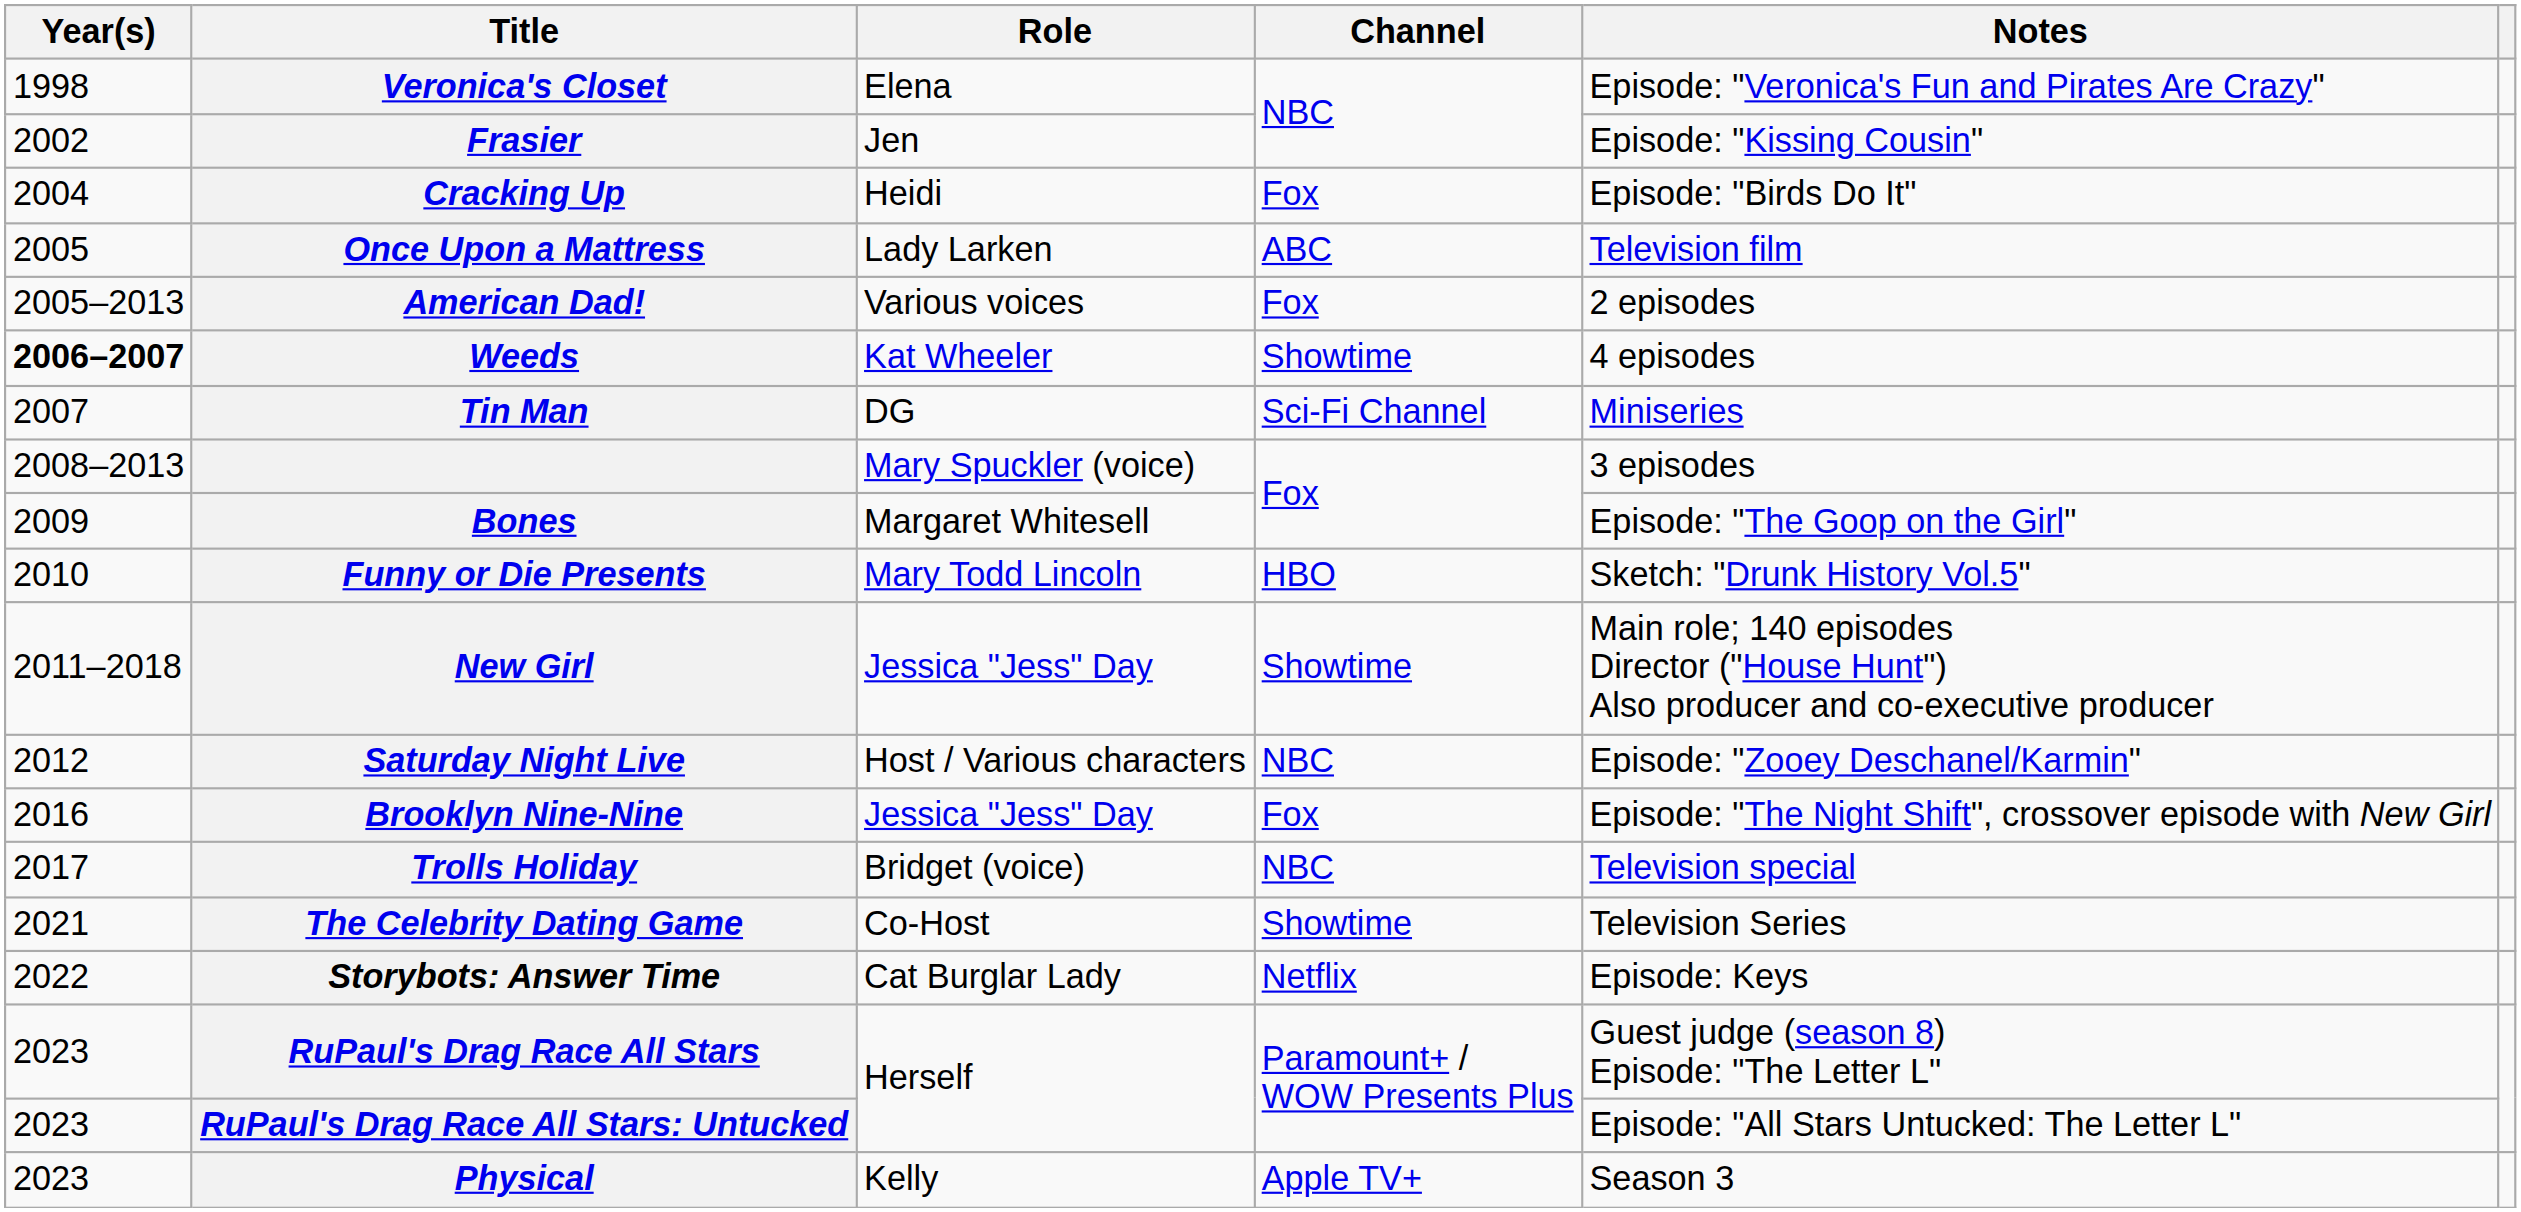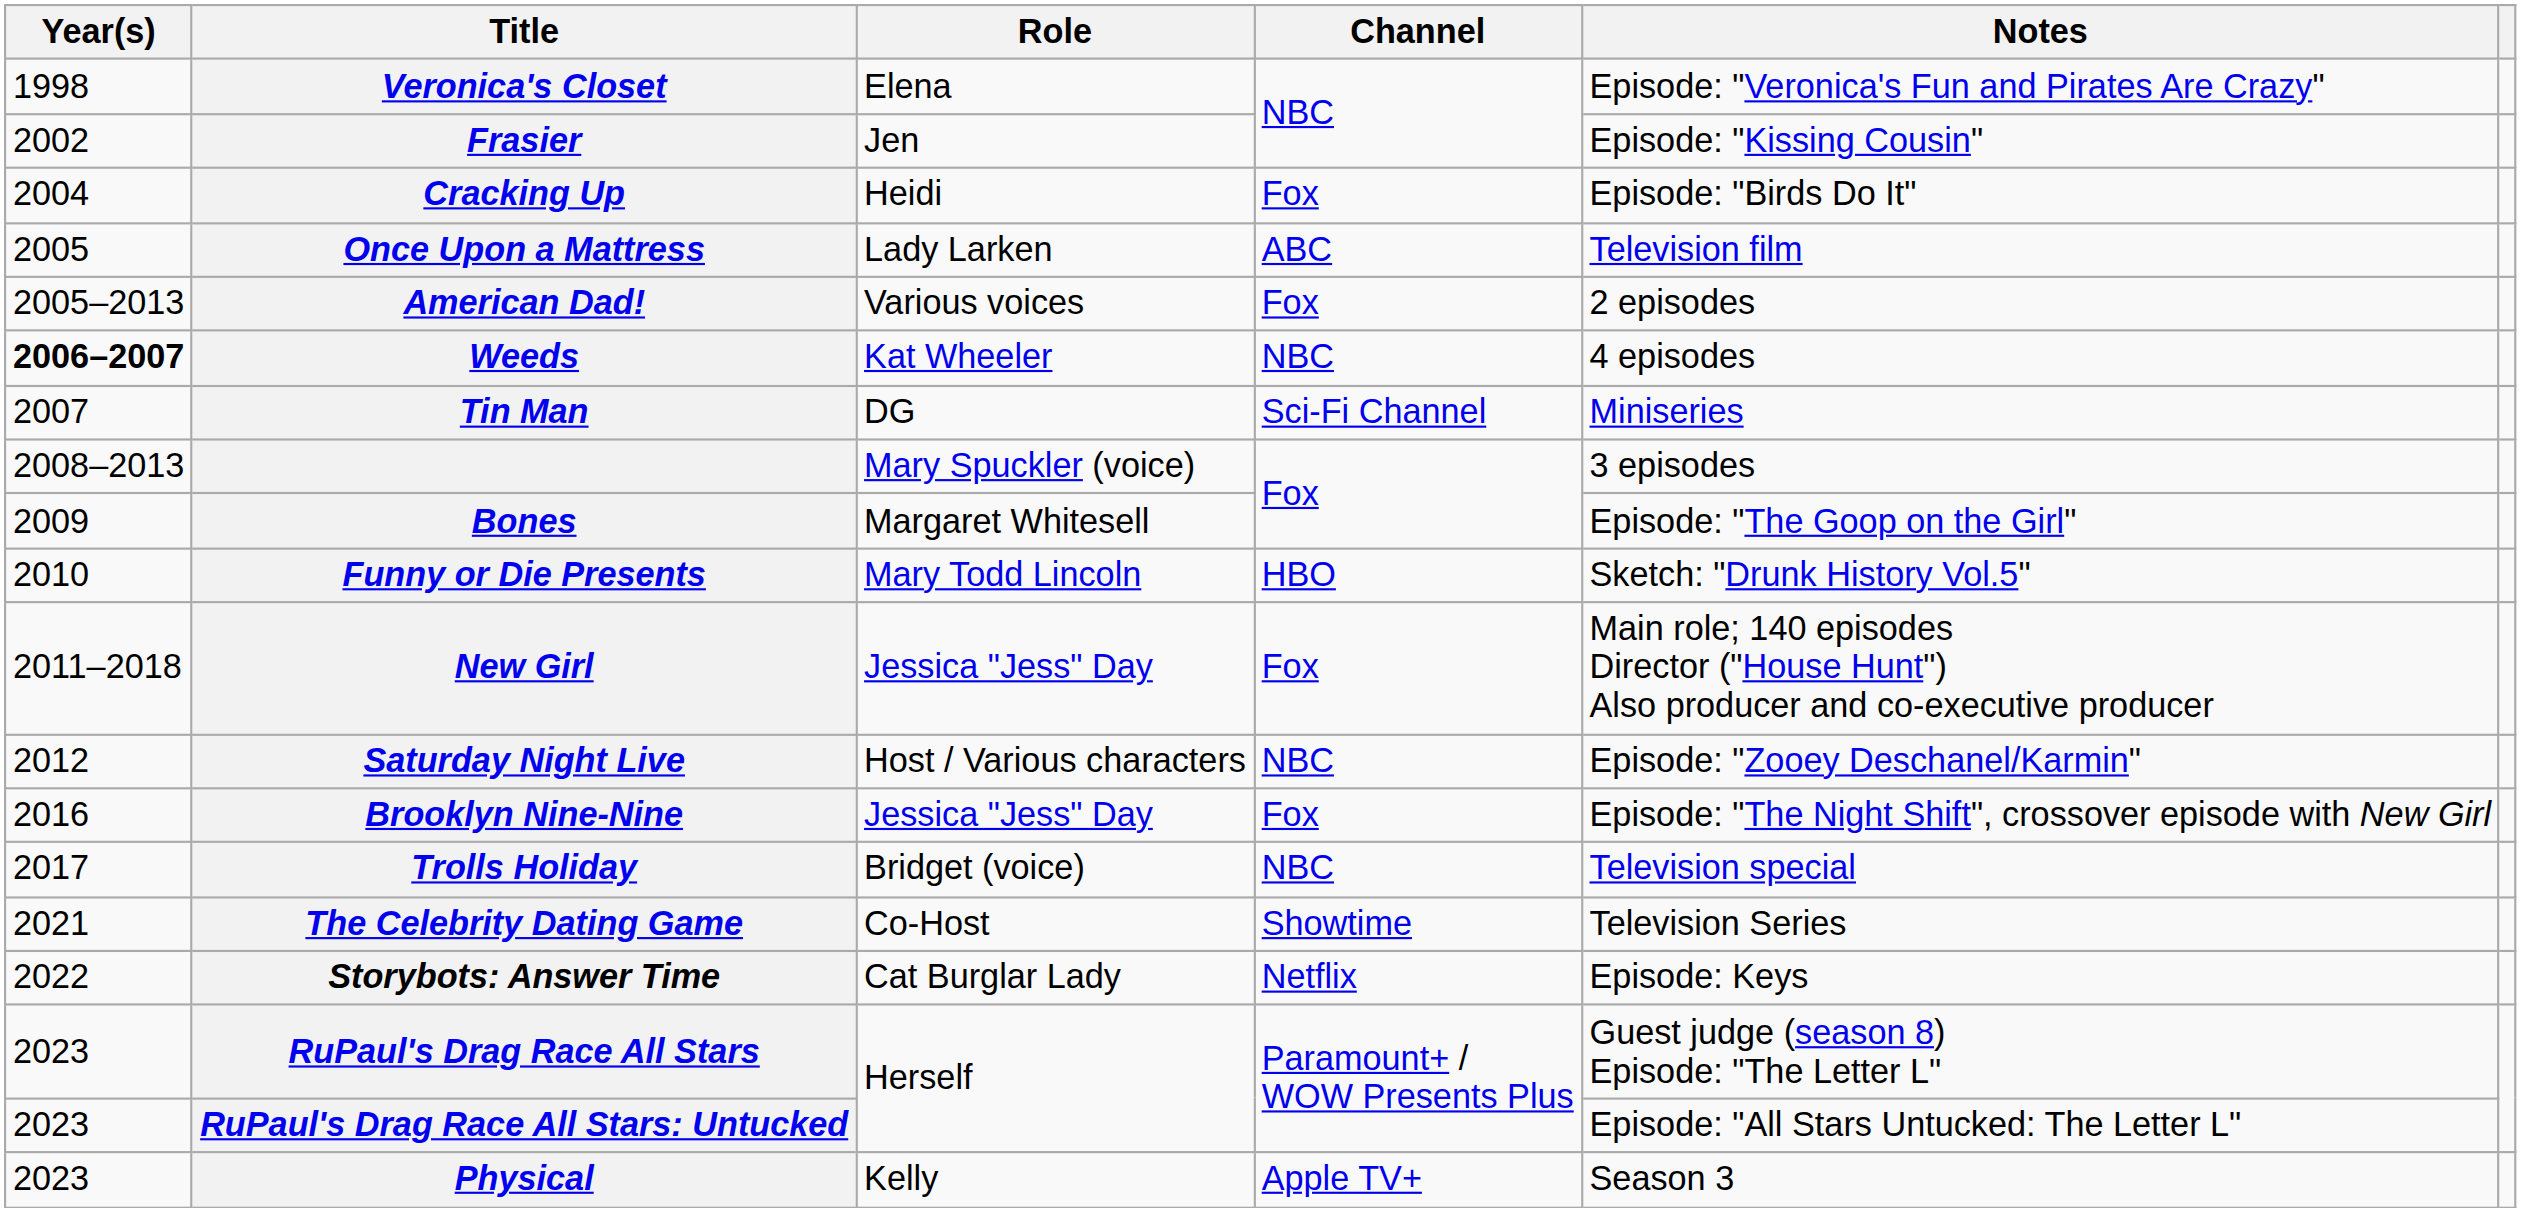 <table class="wikitable plainrowheaders sortable">
 <tr>
 <th scope="col">Year(s)</th>
 <th scope="col">Title</th>
 <th scope="col">Role</th>
 <th scope="col">Channel</th>
 <th scope="col" class="unsortable">Notes</th>
 <th scope="col" class="unsortable"></th>
 </tr>
 <tr>
 <td>1998</td>
 <th scope="row"><em><a href='#'>Veronica's Closet</a></em></th>
 <td>Elena</td>
 <td rowspan="2"><a href='#'>NBC</a></td>
 <td>Episode: "<a href='#'>Veronica's Fun and Pirates Are Crazy</a>"</td>
 <td style="text-align:center;"></td>
 </tr>
 <tr>
 <td>2002</td>
 <th scope="row"><em><a href='#'>Frasier</a></em></th>
 <td>Jen</td>
 <td>Episode: "<a href='#'>Kissing Cousin</a>"</td>
 <td style="text-align:center;"></td>
 </tr>
 <tr>
 <td>2004</td>
 <th scope="row"><em><a href='#'>Cracking Up</a></em></th>
 <td>Heidi</td>
 <td><a href='#'>Fox</a></td>
 <td>Episode: "Birds Do It"</td>
 <td style="text-align:center;"></td>
 </tr>
 <tr>
 <td>2005</td>
 <th scope="row"><em><a href='#'>Once Upon a Mattress</a></em></th>
 <td>Lady Larken</td>
 <td><a href='#'>ABC</a></td>
 <td><a href='#'>Television film</a></td>
 <td style="text-align:center;"></td>
 </tr>
 <tr>
 <td>2005–2013</td>
 <th scope="row"><em><a href='#'>American Dad!</a></em></th>
 <td>Various voices</td>
 <td><a href='#'>Fox</a></td>
 <td>2 episodes</td>
 <td style="text-align:center;"></td>
 </tr>
 <tr>
 <td><strong>2006–2007</strong></td>
 <th scope="row"><em><a href='#'>Weeds</a></em></th>
 <td><a href='#'>Kat Wheeler</a></td>
-<td><a href='#'>Showtime</a></td>
+<td><a href='#'>NBC</a></td>
 <td>4 episodes</td>
 <td style="text-align:center;"></td>
 </tr>
 <tr>
 <td>2007</td>
 <th scope="row"><em><a href='#'>Tin Man</a></em></th>
 <td>DG</td>
 <td><a href='#'>Sci-Fi Channel</a></td>
 <td><a href='#'>Miniseries</a></td>
 <td style="text-align:center;"></td>
 </tr>
 <tr>
 <td>2008–2013</td>
 <th scope="row"><em></em></th>
 <td><a href='#'>Mary Spuckler</a> (voice)</td>
 <td rowspan="2"><a href='#'>Fox</a></td>
 <td>3 episodes</td>
 <td style="text-align:center;"></td>
 </tr>
 <tr>
 <td>2009</td>
 <th scope="row"><em><a href='#'>Bones</a></em></th>
 <td>Margaret Whitesell</td>
 <td>Episode: "<a href='#'>The Goop on the Girl</a>"</td>
 <td style="text-align:center;"></td>
 </tr>
 <tr>
 <td>2010</td>
 <th scope="row"><em><a href='#'>Funny or Die Presents</a></em></th>
 <td><a href='#'>Mary Todd Lincoln</a></td>
 <td><a href='#'>HBO</a></td>
 <td>Sketch: "<a href='#'>Drunk History Vol.5</a>"</td>
 <td style="text-align:center;"></td>
 </tr>
 <tr>
 <td>2011–2018</td>
 <th scope="row"><em><a href='#'>New Girl</a></em></th>
 <td><a href='#'>Jessica "Jess" Day</a></td>
-<td><a href='#'>Showtime</a></td>
+<td><a href='#'>Fox</a></td>
 <td>Main role; 140 episodes<br>Director ("<a href='#'>House Hunt</a>")<br>Also producer and co-executive producer</td>
 <td style="text-align:center;"></td>
 </tr>
 <tr>
 <td>2012</td>
 <th scope="row"><em><a href='#'>Saturday Night Live</a></em></th>
 <td>Host / Various characters</td>
 <td><a href='#'>NBC</a></td>
 <td>Episode: "<a href='#'>Zooey Deschanel/Karmin</a>"</td>
 <td style="text-align:center;"></td>
 </tr>
 <tr>
 <td>2016</td>
 <th scope="row"><em><a href='#'>Brooklyn Nine-Nine</a></em></th>
 <td><a href='#'>Jessica "Jess" Day</a></td>
 <td><a href='#'>Fox</a></td>
 <td>Episode: "<a href='#'>The Night Shift</a>", crossover episode with <em>New Girl</em></td>
 <td style="text-align:center;"></td>
 </tr>
 <tr>
 <td>2017</td>
 <th scope="row"><em><a href='#'>Trolls Holiday</a></em></th>
 <td>Bridget (voice)</td>
 <td><a href='#'>NBC</a></td>
 <td><a href='#'>Television special</a></td>
 <td style="text-align:center;"></td>
 </tr>
 <tr>
 <td>2021</td>
 <th scope="row"><em><a href='#'>The Celebrity Dating Game</a></em></th>
 <td>Co-Host</td>
 <td><a href='#'>Showtime</a></td>
 <td>Television Series</td>
 <td style="text-align:center;"></td>
 </tr>
 <tr>
 <td>2022</td>
 <th scope="row"><em>Storybots: Answer Time</em></th>
 <td>Cat Burglar Lady</td>
 <td><a href='#'>Netflix</a></td>
 <td>Episode: Keys</td>
 <td style="text-align:center;"></td>
 </tr>
 <tr>
 <td>2023</td>
 <th scope="row"><em><a href='#'>RuPaul's Drag Race All Stars</a></em></th>
 <td rowspan="2">Herself</td>
 <td rowspan="2"><a href='#'>Paramount+</a> /<br> <a href='#'>WOW Presents Plus</a></td>
 <td>Guest judge (<a href='#'>season 8</a>)<br> Episode: "The Letter L"</td>
 <td rowspan="2" style="text-align:center;"></td>
 </tr>
 <tr>
 <td>2023</td>
 <th scope="row"><em><a href='#'>RuPaul's Drag Race All Stars: Untucked</a></em></th>
 <td>Episode: "All Stars Untucked: The Letter L"</td>
 </tr>
 <tr>
 <td>2023</td>
 <th scope="row"><em><a href='#'>Physical</a></em></th>
 <td>Kelly</td>
 <td><a href='#'>Apple TV+</a></td>
 <td>Season 3</td>
 <td style="text-align:center;"></td>
 </tr>
 </table>
